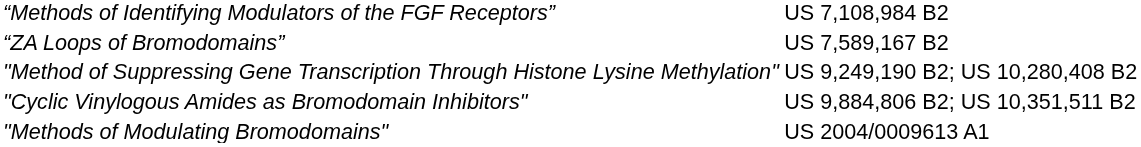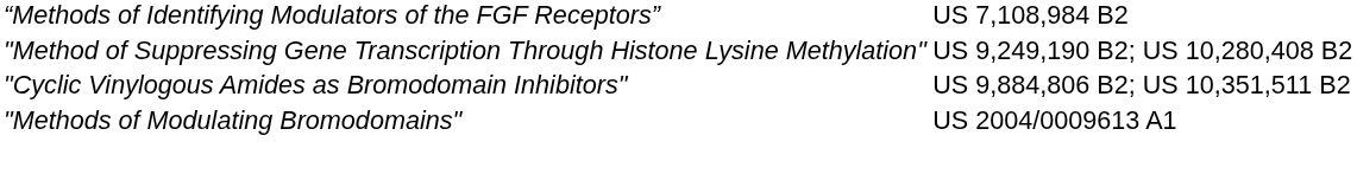 <table class=”wikitable”>
 <tr>
 <td><em>“Methods of Identifying Modulators of the FGF Receptors”</em></td>
 <td>US 7,108,984 B2</td>
-</tr>
-<tr>
-<td><em>“ZA Loops of Bromodomains”</em></td>
-<td>US 7,589,167 B2</td>
 </tr>
 <tr>
 <td><em>"Method of Suppressing Gene Transcription Through Histone Lysine Methylation"</em></td>
 <td>US 9,249,190 B2; US 10,280,408 B2</td>
 </tr>
 <tr>
 <td><em>"Cyclic Vinylogous Amides as Bromodomain Inhibitors"</em></td>
 <td>US 9,884,806 B2; US 10,351,511 B2</td>
 </tr>
 <tr>
 <td><em>"Methods of Modulating Bromodomains"</em></td>
 <td>US 2004/0009613 A1</td>
 </tr>
 <tr>
 </tr>
 </table>
